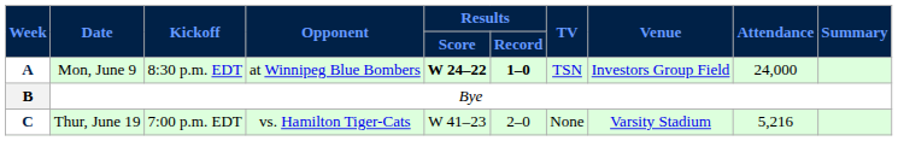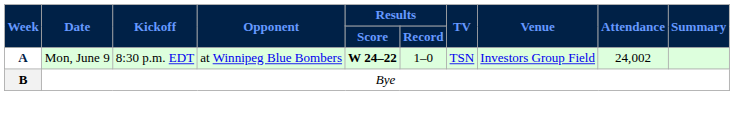 <table class="wikitable" style="font-size: 95%;">
 <tr>
 <th style="background:#002147;color:#6699FF;" rowspan=2>Week</th>
 <th style="background:#002147;color:#6699FF;" rowspan=2>Date</th>
 <th style="background:#002147;color:#6699FF;" rowspan=2>Kickoff</th>
 <th style="background:#002147;color:#6699FF;" rowspan=2>Opponent</th>
 <th style="background:#002147;color:#6699FF;" colspan=2>Results</th>
 <th style="background:#002147;color:#6699FF;" rowspan=2>TV</th>
 <th style="background:#002147;color:#6699FF;" rowspan=2>Venue</th>
 <th style="background:#002147;color:#6699FF;" rowspan=2>Attendance</th>
 <th style="background:#002147;color:#6699FF;" rowspan=2>Summary</th>
 </tr>
 <tr>
 <th style="background:#002147;color:#6699FF;">Score</th>
 <th style="background:#002147;color:#6699FF;">Record</th>
 </tr>
 <tr align="center" bgcolor="#ddffdd">
 <th style="text-align:center; background:white;color:#002147;">A</th>
 <td align="center">Mon, June 9</td>
 <td align="center">8:30 p.m. <a href='#'>EDT</a></td>
 <td align="center">at <a href='#'>Winnipeg Blue Bombers</a></td>
 <td align="center"><strong>W 24–22</strong></td>
-<td align="center"><strong>1–0</strong></td>
+<td align="center">1–0</td>
 <td align="center"><a href='#'>TSN</a></td>
 <td align="center"><a href='#'>Investors Group Field</a></td>
-<td align="center">24,000</td>
+<td align="center">24,002</td>
 <td align="center"></td>
 </tr>
 <tr align="center" bgcolor="#ffffff">
 <th align="center">B</th>
 <td colspan=9 align="center" valign="middle"><em>Bye</em></td>
 </tr>
-<tr align="center" bgcolor="#ddffdd">
-<th style="text-align:center; background:white;color:#002147;">C</th>
-<td align="center">Thur, June 19</td>
-<td align="center">7:00 p.m. EDT</td>
-<td align="center">vs. <a href='#'>Hamilton Tiger-Cats</a></td>
-<td align="center">W 41–23</td>
-<td align="center">2–0</td>
-<td align="center">None</td>
-<td align="center"><a href='#'>Varsity Stadium</a></td>
-<td align="center">5,216</td>
-<td align="center"></td>
-</tr>
 </table>
